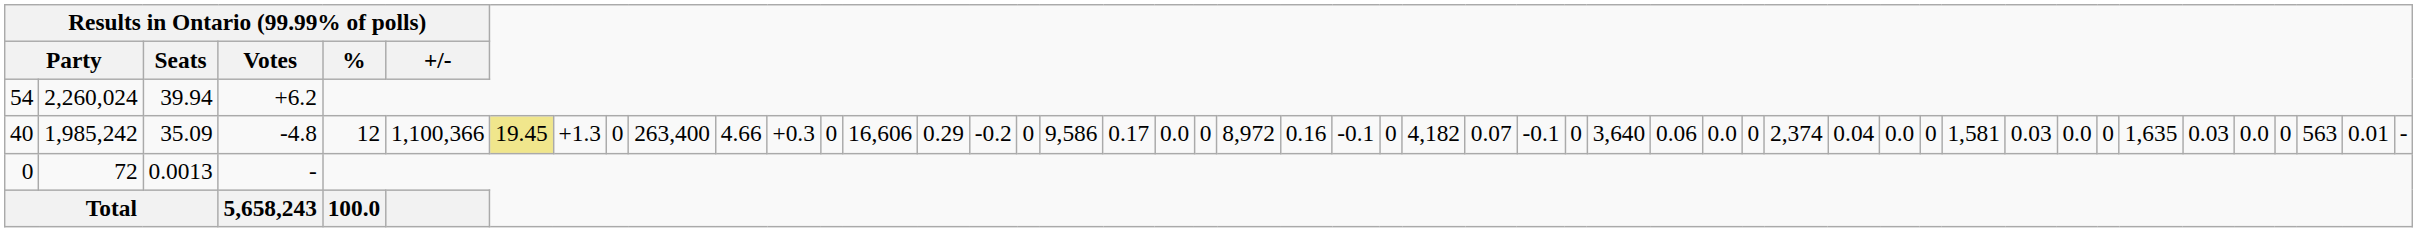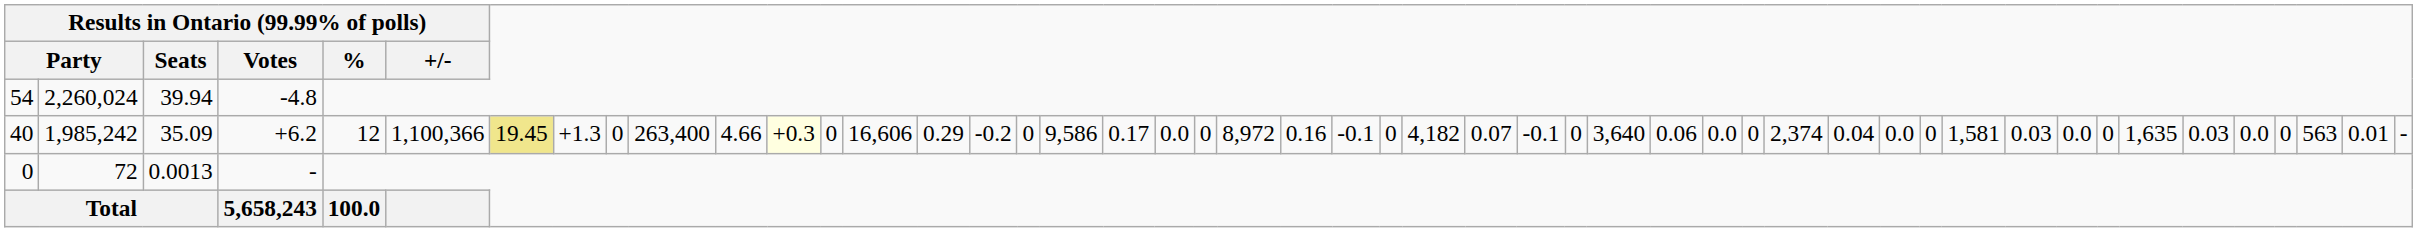 <table class="wikitable">
 <tr>
 <th align="center" colspan=6>Results in Ontario (99.99% of polls)</th>
 </tr>
 <tr>
 <th align="centre" colspan=2>Party</th>
 <th align="right">Seats</th>
 <th align="right">Votes</th>
 <th align="right">%</th>
 <th align="right">+/-</th>
 </tr>
 <tr>
 <td align="right">54</td>
 <td align="right">2,260,024</td>
 <td align="right">39.94</td>
-<td align="right">+6.2<br></td>
+<td align="right">-4.8</td>
 </tr>
 <tr>
 <td align="right">40</td>
 <td align="right">1,985,242</td>
 <td align="right">35.09</td>
-<td align="right">-4.8</td>
+<td align="right">+6.2<br></td>
 <td align="right">12</td>
 <td align="right">1,100,366</td>
 <td align="right" style="background: khaki;">19.45</td>
 <td align="right">+1.3<br></td>
 <td align="right">0</td>
 <td align="right">263,400</td>
 <td align="right">4.66</td>
-<td align="right">+0.3<br></td>
+<td align="right" style="background: lightyellow;">+0.3<br></td>
 <td align="right">0</td>
 <td align="right">16,606</td>
 <td align="right">0.29</td>
 <td align="right">-0.2<br></td>
 <td align="right">0</td>
 <td align="right">9,586</td>
 <td align="right">0.17</td>
 <td align="right">0.0<br></td>
 <td align="right">0</td>
 <td align="right">8,972</td>
 <td align="right">0.16</td>
 <td align="right">-0.1<br></td>
 <td align="right">0</td>
 <td align="right">4,182</td>
 <td align="right">0.07</td>
 <td align="right">-0.1<br></td>
 <td align="right">0</td>
 <td align="right">3,640</td>
 <td align="right">0.06</td>
 <td align="right">0.0<br></td>
 <td align="right">0</td>
 <td align="right">2,374</td>
 <td align="right">0.04</td>
 <td align="right">0.0<br></td>
 <td align="right">0</td>
 <td align="right">1,581</td>
 <td align="right">0.03</td>
 <td align="right">0.0<br></td>
 <td align="right">0</td>
 <td align="right">1,635</td>
 <td align="right">0.03</td>
 <td align="right">0.0<br></td>
 <td align="right">0</td>
 <td align="right">563</td>
 <td align="right">0.01</td>
 <td align="right">-</td>
 </tr>
 <tr>
 <td align="right">0</td>
 <td align="right">72</td>
 <td align="right">0.0013</td>
 <td align="right">-</td>
 </tr>
 <tr bgcolor="white">
 <th align="left" colspan=3>Total</th>
 <th align="right">5,658,243</th>
 <th align="right">100.0</th>
 <th align="right"></th>
 </tr>
 </table>
